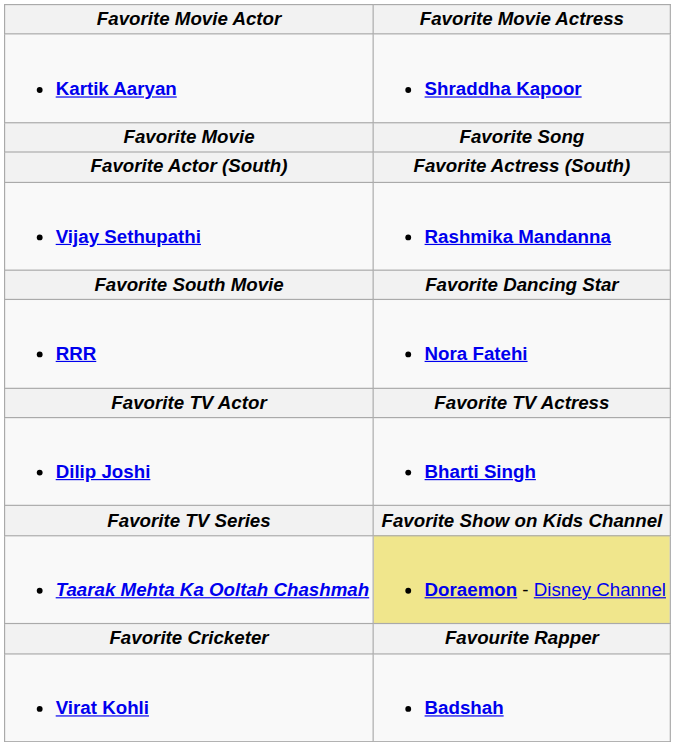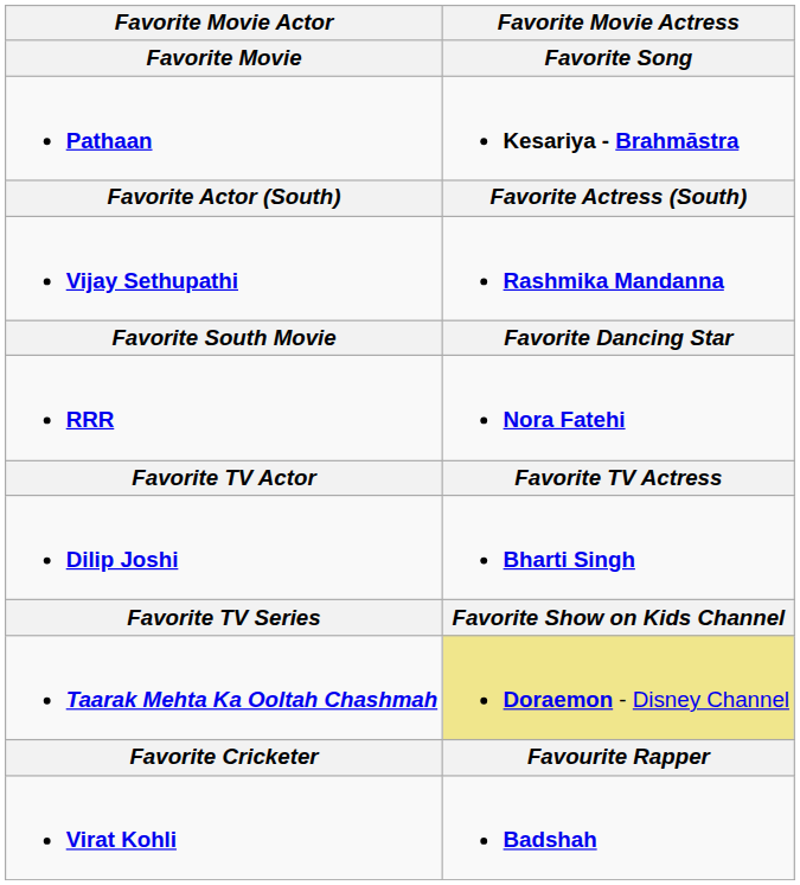 <table class="wikitable">
 <tr>
 <th style="width="><em>Favorite Movie Actor</em></th>
 <th style="width="><em>Favorite Movie Actress</em></th>
 </tr>
 <tr>
-<td valign="top"><br><ul><li><strong><a href='#'>Kartik Aaryan</a> </strong></li></ul></td>
-<td valign="top"><br><ul><li><strong><a href='#'>Shraddha Kapoor</a></strong></li></ul></td>
+<th style="width="><em>Favorite Movie</em></th>
+<th style="width="><strong><em>Favorite Song</em></strong></th>
 </tr>
 <tr>
-<th style="width="><em>Favorite Movie</em></th>
-<th style="width="><strong><em>Favorite Song</em></strong></th>
+<td valign="top"><br><ul><li><strong><a href='#'>Pathaan</a></strong></li></ul></td>
+<td valign="top"><br><ul><li><strong>Kesariya - <a href='#'>Brahmāstra</a></strong></li></ul></td>
 </tr>
 <tr>
 <th style="width="><em>Favorite Actor (South)</em></th>
 <th style="width="><em>Favorite Actress (South)</em></th>
 </tr>
 <tr>
 <td valign="top"><br><ul><li><strong><a href='#'>Vijay Sethupathi</a></strong></li></ul></td>
 <td valign="top"><br><ul><li><strong><a href='#'>Rashmika Mandanna</a></strong></li></ul></td>
 </tr>
 <tr>
 <th style="width="><em>Favorite South Movie</em></th>
 <th style="width="><em>Favorite Dancing Star</em></th>
 </tr>
 <tr>
 <td valign="top"><br><ul><li><strong><a href='#'>RRR</a></strong></li></ul></td>
 <td valign="top"><br><ul><li><strong><a href='#'>Nora Fatehi</a></strong></li></ul></td>
 </tr>
 <tr>
 <th><em>Favorite TV Actor</em></th>
 <th><em>Favorite TV Actress</em></th>
 </tr>
 <tr>
 <td valign="top"><br><ul><li><strong><a href='#'>Dilip Joshi</a></strong></li></ul></td>
 <td valign="top"><br><ul><li><strong><a href='#'>Bharti Singh</a></strong></li></ul></td>
 </tr>
 <tr>
 <th style="width="><em>Favorite TV Series</em></th>
 <th style="width="><em>Favorite Show on Kids Channel</em></th>
 </tr>
 <tr>
 <td valign="top"><br><ul><li><strong><em><a href='#'>Taarak Mehta Ka Ooltah Chashmah</a></em></strong></li></ul></td>
 <td valign="top" style="background: khaki;"><br><ul><li><strong><a href='#'>Doraemon</a></strong> - <a href='#'>Disney Channel</a></li></ul></td>
 </tr>
 <tr>
 <th style="width="><em>Favorite Cricketer</em></th>
 <th style="width="><em>Favourite Rapper</em></th>
 </tr>
 <tr>
 <td valign="top"><br><ul><li><strong><a href='#'>Virat Kohli</a></strong></li></ul></td>
 <td valign="top"><br><ul><li><strong><a href='#'>Badshah</a></strong></li></ul></td>
 </tr>
 </table>
